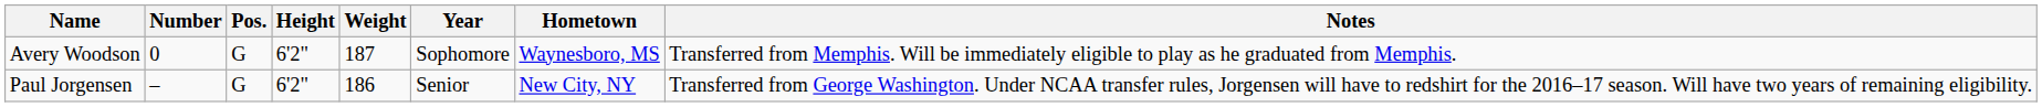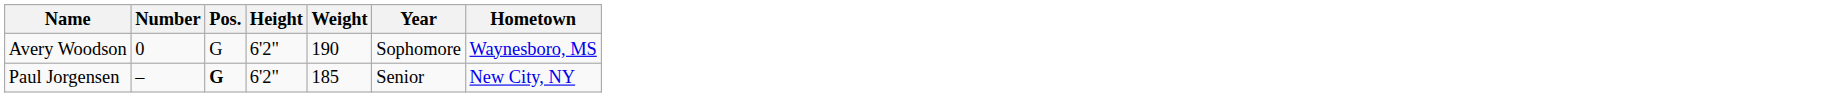 <table class="wikitable sortable" border="1">
 <tr>
 <th>Name</th>
 <th>Number</th>
 <th>Pos.</th>
 <th>Height</th>
 <th>Weight</th>
 <th>Year</th>
 <th>Hometown</th>
-<th class="unsortable">Notes</th>
 </tr>
 <tr>
 <td sortname>Avery Woodson</td>
 <td>0</td>
 <td>G</td>
 <td>6'2"</td>
-<td>187</td>
+<td>190</td>
 <td>Sophomore</td>
 <td><a href='#'>Waynesboro, MS</a></td>
-<td>Transferred from <a href='#'>Memphis</a>. Will be immediately eligible to play as he graduated from <a href='#'>Memphis</a>.</td>
 </tr>
 <tr>
 <td sortname>Paul Jorgensen</td>
 <td>–</td>
-<td>G</td>
+<td><strong>G</strong></td>
 <td>6'2"</td>
-<td>186</td>
+<td>185</td>
 <td>Senior</td>
 <td><a href='#'>New City, NY</a></td>
-<td>Transferred from <a href='#'>George Washington</a>. Under NCAA transfer rules, Jorgensen will have to redshirt for the 2016–17 season. Will have two years of remaining eligibility.</td>
 </tr>
 </table>
